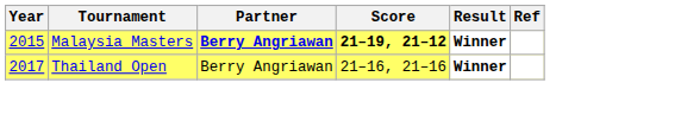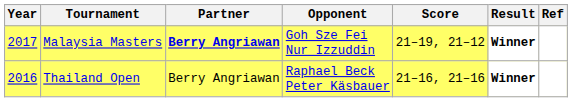 <table class="sortable wikitable" style="font-size: 90%">
 <tr>
 <th>Year</th>
 <th>Tournament</th>
 <th>Partner</th>
+<th>Opponent</th>
 <th>Score</th>
 <th>Result</th>
 <th>Ref</th>
 </tr>
 <tr style="background:#FFFF67">
-<td align="center"><a href='#'>2015</a></td>
+<td align="center"><a href='#'>2017</a></td>
 <td align="left"><a href='#'>Malaysia Masters</a></td>
 <td align="left"><strong> <a href='#'>Berry Angriawan</a></strong></td>
-<td align="left"><strong>21–19, 21–12</strong></td>
+<td align="left"> <a href='#'>Goh Sze Fei</a><br> <a href='#'>Nur Izzuddin</a></td>
+<td align="left">21–19, 21–12</td>
 <td style="text-align:left; background:white"> <strong>Winner</strong></td>
 <td style="text-align:center; background:white"></td>
 </tr>
 <tr style="background:#FFFF67">
-<td align="center"><a href='#'>2017</a></td>
+<td align="center"><a href='#'>2016</a></td>
 <td align="left"><a href='#'>Thailand Open</a></td>
 <td align="left"> Berry Angriawan</td>
+<td align="left"> <a href='#'>Raphael Beck</a><br> <a href='#'>Peter Käsbauer</a></td>
 <td align="left">21–16, 21–16</td>
 <td style="text-align:left; background:white"> <strong>Winner</strong></td>
 <td style="text-align:center; background:white"></td>
 </tr>
 </table>
